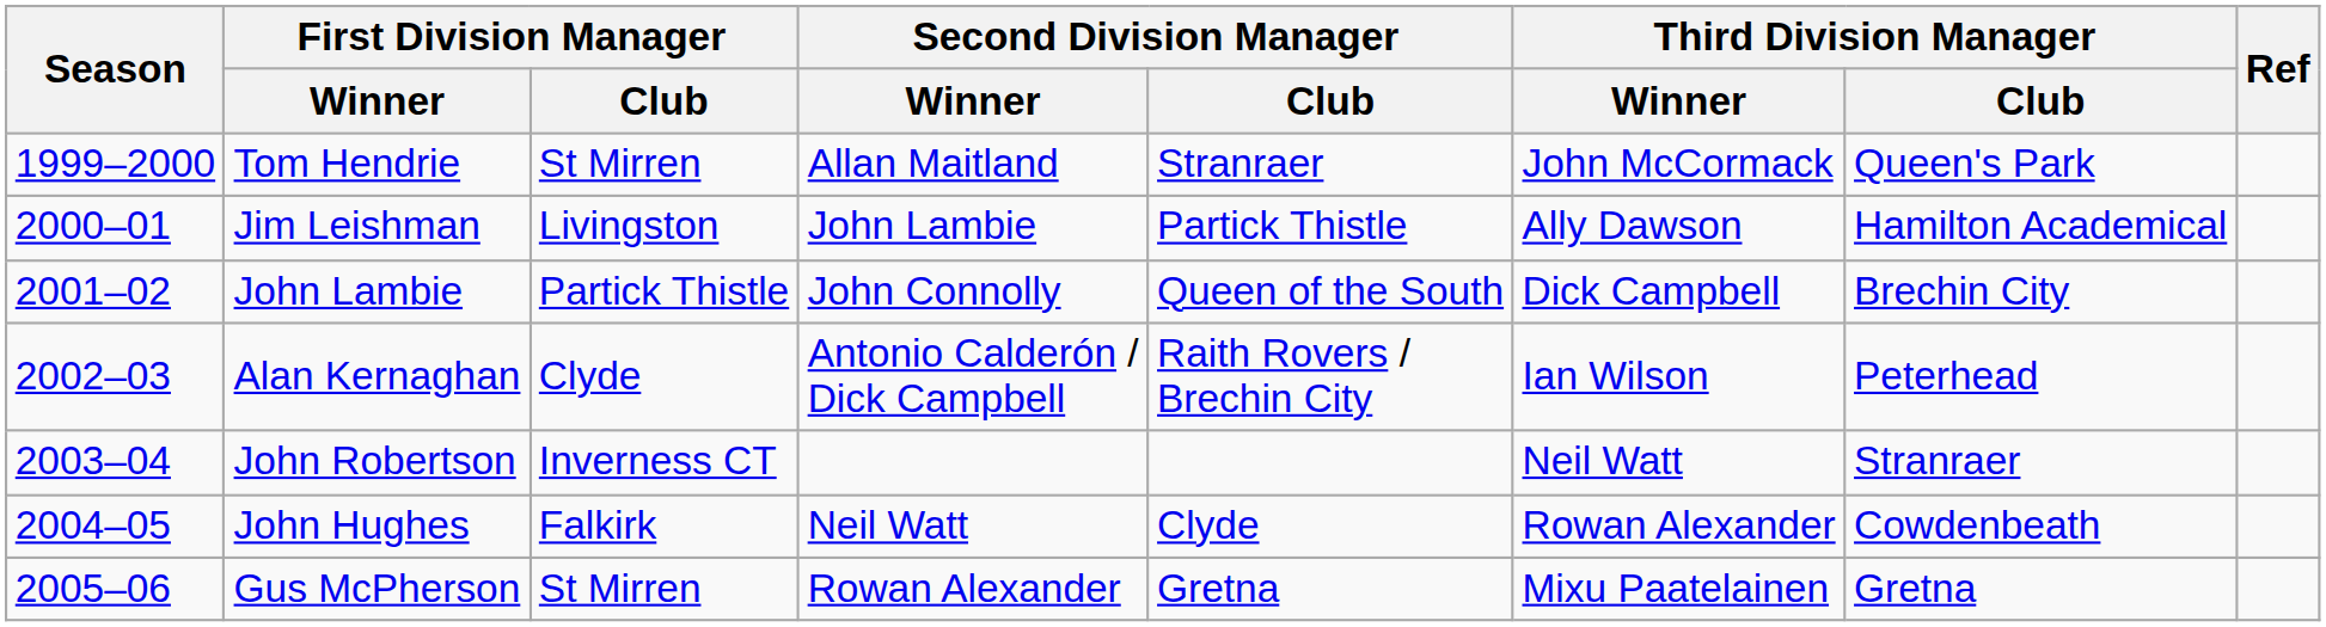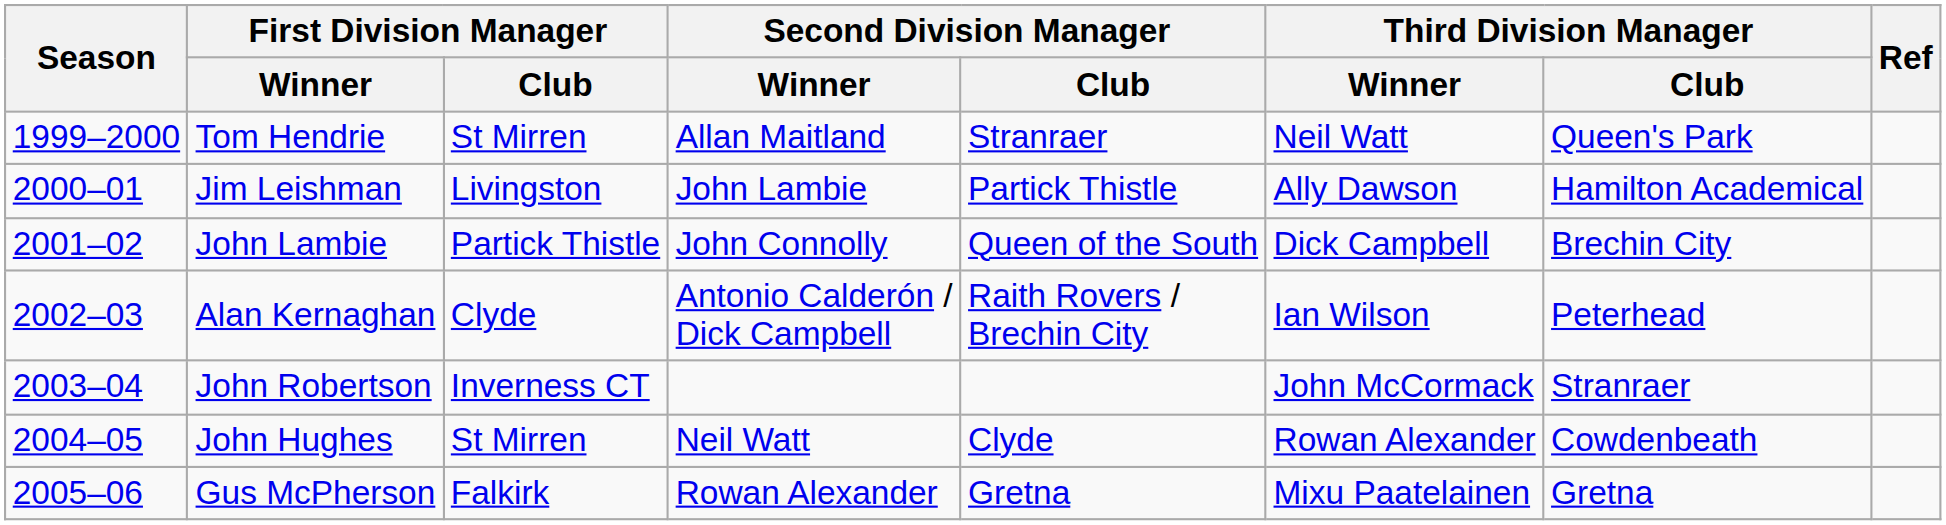 <table class="wikitable">
 <tr>
 <th rowspan="2">Season</th>
 <th colspan="2">First Division Manager</th>
 <th colspan="2">Second Division Manager</th>
 <th colspan="2">Third Division Manager</th>
 <th rowspan="2">Ref</th>
 </tr>
 <tr>
 <th>Winner</th>
 <th>Club</th>
 <th>Winner</th>
 <th>Club</th>
 <th>Winner</th>
 <th>Club</th>
 </tr>
 <tr>
 <td><a href='#'>1999–2000</a></td>
 <td> <a href='#'>Tom Hendrie</a></td>
 <td><a href='#'>St Mirren</a></td>
 <td> <a href='#'>Allan Maitland</a></td>
 <td><a href='#'>Stranraer</a></td>
-<td> <a href='#'>John McCormack</a></td>
+<td> <a href='#'>Neil Watt</a></td>
 <td><a href='#'>Queen's Park</a></td>
 <td></td>
 </tr>
 <tr>
 <td><a href='#'>2000–01</a></td>
 <td> <a href='#'>Jim Leishman</a></td>
 <td><a href='#'>Livingston</a></td>
 <td> <a href='#'>John Lambie</a></td>
 <td><a href='#'>Partick Thistle</a></td>
 <td> <a href='#'>Ally Dawson</a></td>
 <td><a href='#'>Hamilton Academical</a></td>
 <td></td>
 </tr>
 <tr>
 <td><a href='#'>2001–02</a></td>
 <td> <a href='#'>John Lambie</a></td>
 <td><a href='#'>Partick Thistle</a></td>
 <td> <a href='#'>John Connolly</a></td>
 <td><a href='#'>Queen of the South</a></td>
 <td> <a href='#'>Dick Campbell</a></td>
 <td><a href='#'>Brechin City</a></td>
 <td></td>
 </tr>
 <tr>
 <td><a href='#'>2002–03</a></td>
 <td> <a href='#'>Alan Kernaghan</a></td>
 <td><a href='#'>Clyde</a></td>
 <td> <a href='#'>Antonio Calderón</a> /<br> <a href='#'>Dick Campbell</a></td>
 <td><a href='#'>Raith Rovers</a> /<br><a href='#'>Brechin City</a></td>
 <td> <a href='#'>Ian Wilson</a></td>
 <td><a href='#'>Peterhead</a></td>
 <td></td>
 </tr>
 <tr>
 <td><a href='#'>2003–04</a></td>
 <td> <a href='#'>John Robertson</a></td>
 <td><a href='#'>Inverness CT</a></td>
 <td></td>
 <td></td>
-<td> <a href='#'>Neil Watt</a></td>
+<td> <a href='#'>John McCormack</a></td>
 <td><a href='#'>Stranraer</a></td>
 <td></td>
 </tr>
 <tr>
 <td><a href='#'>2004–05</a></td>
 <td> <a href='#'>John Hughes</a></td>
-<td><a href='#'>Falkirk</a></td>
+<td><a href='#'>St Mirren</a></td>
 <td> <a href='#'>Neil Watt</a></td>
 <td><a href='#'>Clyde</a></td>
 <td> <a href='#'>Rowan Alexander</a></td>
 <td><a href='#'>Cowdenbeath</a></td>
 <td></td>
 </tr>
 <tr>
 <td><a href='#'>2005–06</a></td>
 <td> <a href='#'>Gus McPherson</a></td>
-<td><a href='#'>St Mirren</a></td>
+<td><a href='#'>Falkirk</a></td>
 <td> <a href='#'>Rowan Alexander</a></td>
 <td><a href='#'>Gretna</a></td>
 <td> <a href='#'>Mixu Paatelainen</a></td>
 <td><a href='#'>Gretna</a></td>
 <td></td>
 </tr>
 </table>
